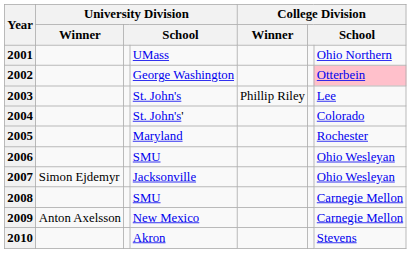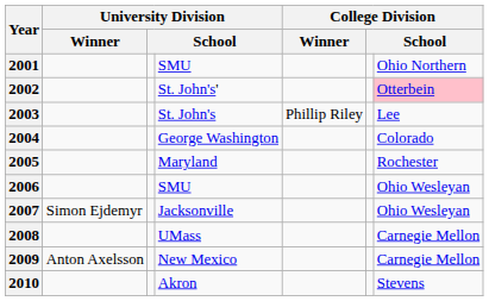 <table class="wikitable sortable">
 <tr>
 <th scope="col" rowspan=2>Year</th>
 <th scope="colgroup" colspan=3>University Division</th>
 <th scope="colgroup" colspan=3>College Division</th>
 </tr>
 <tr>
 <th scope="col">Winner</th>
 <th scope="colgroup" colspan=2>School</th>
 <th scope="col">Winner</th>
 <th scope="colgroup" colspan=2>School</th>
 </tr>
 <tr>
 <th scope="row">2001</th>
 <td></td>
 <td style=></td>
-<td><a href='#'>UMass</a></td>
+<td><a href='#'>SMU</a></td>
 <td></td>
 <td style=></td>
 <td><a href='#'>Ohio Northern</a></td>
 </tr>
 <tr>
 <th scope="row">2002</th>
 <td></td>
 <td style=></td>
-<td><a href='#'>George Washington</a></td>
+<td><a href='#'>St. John's</a>'</td>
 <td></td>
 <td style=></td>
 <td style="background: pink;"><a href='#'>Otterbein</a></td>
 </tr>
 <tr>
 <th scope="row">2003</th>
 <td></td>
 <td style=></td>
 <td><a href='#'>St. John's</a></td>
 <td data-sort-value="Riley, Phillip"> Phillip Riley</td>
 <td style=></td>
 <td><a href='#'>Lee</a></td>
 </tr>
 <tr>
 <th scope="row">2004</th>
 <td></td>
 <td style=></td>
-<td><a href='#'>St. John's</a>'</td>
+<td><a href='#'>George Washington</a></td>
 <td></td>
 <td style=></td>
 <td><a href='#'>Colorado</a></td>
 </tr>
 <tr>
 <th scope="row">2005</th>
 <td></td>
 <td style=></td>
 <td><a href='#'>Maryland</a></td>
 <td></td>
 <td style=></td>
 <td><a href='#'>Rochester</a></td>
 </tr>
 <tr>
 <th scope="row">2006</th>
 <td></td>
 <td style=></td>
 <td><a href='#'>SMU</a></td>
 <td></td>
 <td style=></td>
 <td><a href='#'>Ohio Wesleyan</a></td>
 </tr>
 <tr>
 <th scope="row">2007</th>
 <td data-sort-value="Ejdemyr, Simon"> Simon Ejdemyr</td>
 <td style=></td>
 <td><a href='#'>Jacksonville</a></td>
 <td></td>
 <td style=></td>
 <td><a href='#'>Ohio Wesleyan</a></td>
 </tr>
 <tr>
 <th scope="row">2008</th>
 <td></td>
 <td style=></td>
-<td><a href='#'>SMU</a></td>
+<td><a href='#'>UMass</a></td>
 <td></td>
 <td style=></td>
 <td><a href='#'>Carnegie Mellon</a></td>
 </tr>
 <tr>
 <th scope="row">2009</th>
 <td data-sort-value="Axelsson, Anton"> Anton Axelsson</td>
 <td style=></td>
 <td><a href='#'>New Mexico</a></td>
 <td></td>
 <td style=></td>
 <td><a href='#'>Carnegie Mellon</a></td>
 </tr>
 <tr>
 <th scope="row">2010</th>
 <td></td>
 <td style=></td>
 <td><a href='#'>Akron</a></td>
 <td></td>
 <td style=></td>
 <td><a href='#'>Stevens</a></td>
 </tr>
 </table>
